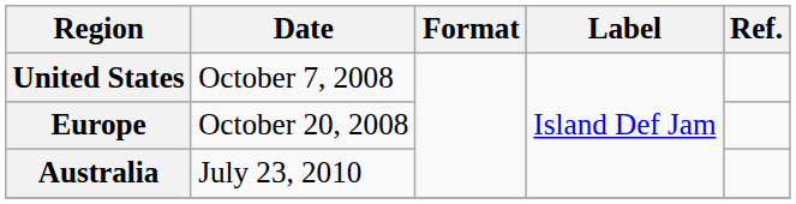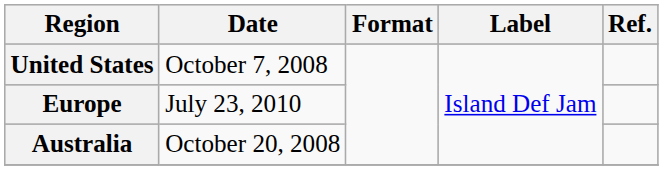 <table class="wikitable sortable plainrowheaders">
 <tr>
 <th scope="col">Region</th>
 <th scope="col">Date</th>
 <th scope="col">Format</th>
 <th scope="col">Label</th>
 <th scope="col">Ref.</th>
 </tr>
 <tr>
 <th>United States</th>
 <td>October 7, 2008</td>
 <td rowspan="3"></td>
 <td rowspan="3"><a href='#'>Island Def Jam</a></td>
 <td></td>
 </tr>
 <tr>
 <th>Europe</th>
-<td>October 20, 2008</td>
+<td>July 23, 2010</td>
 <td></td>
 </tr>
 <tr>
 <th>Australia</th>
-<td>July 23, 2010</td>
+<td>October 20, 2008</td>
 <td></td>
 </tr>
 <tr>
 </tr>
 </table>
